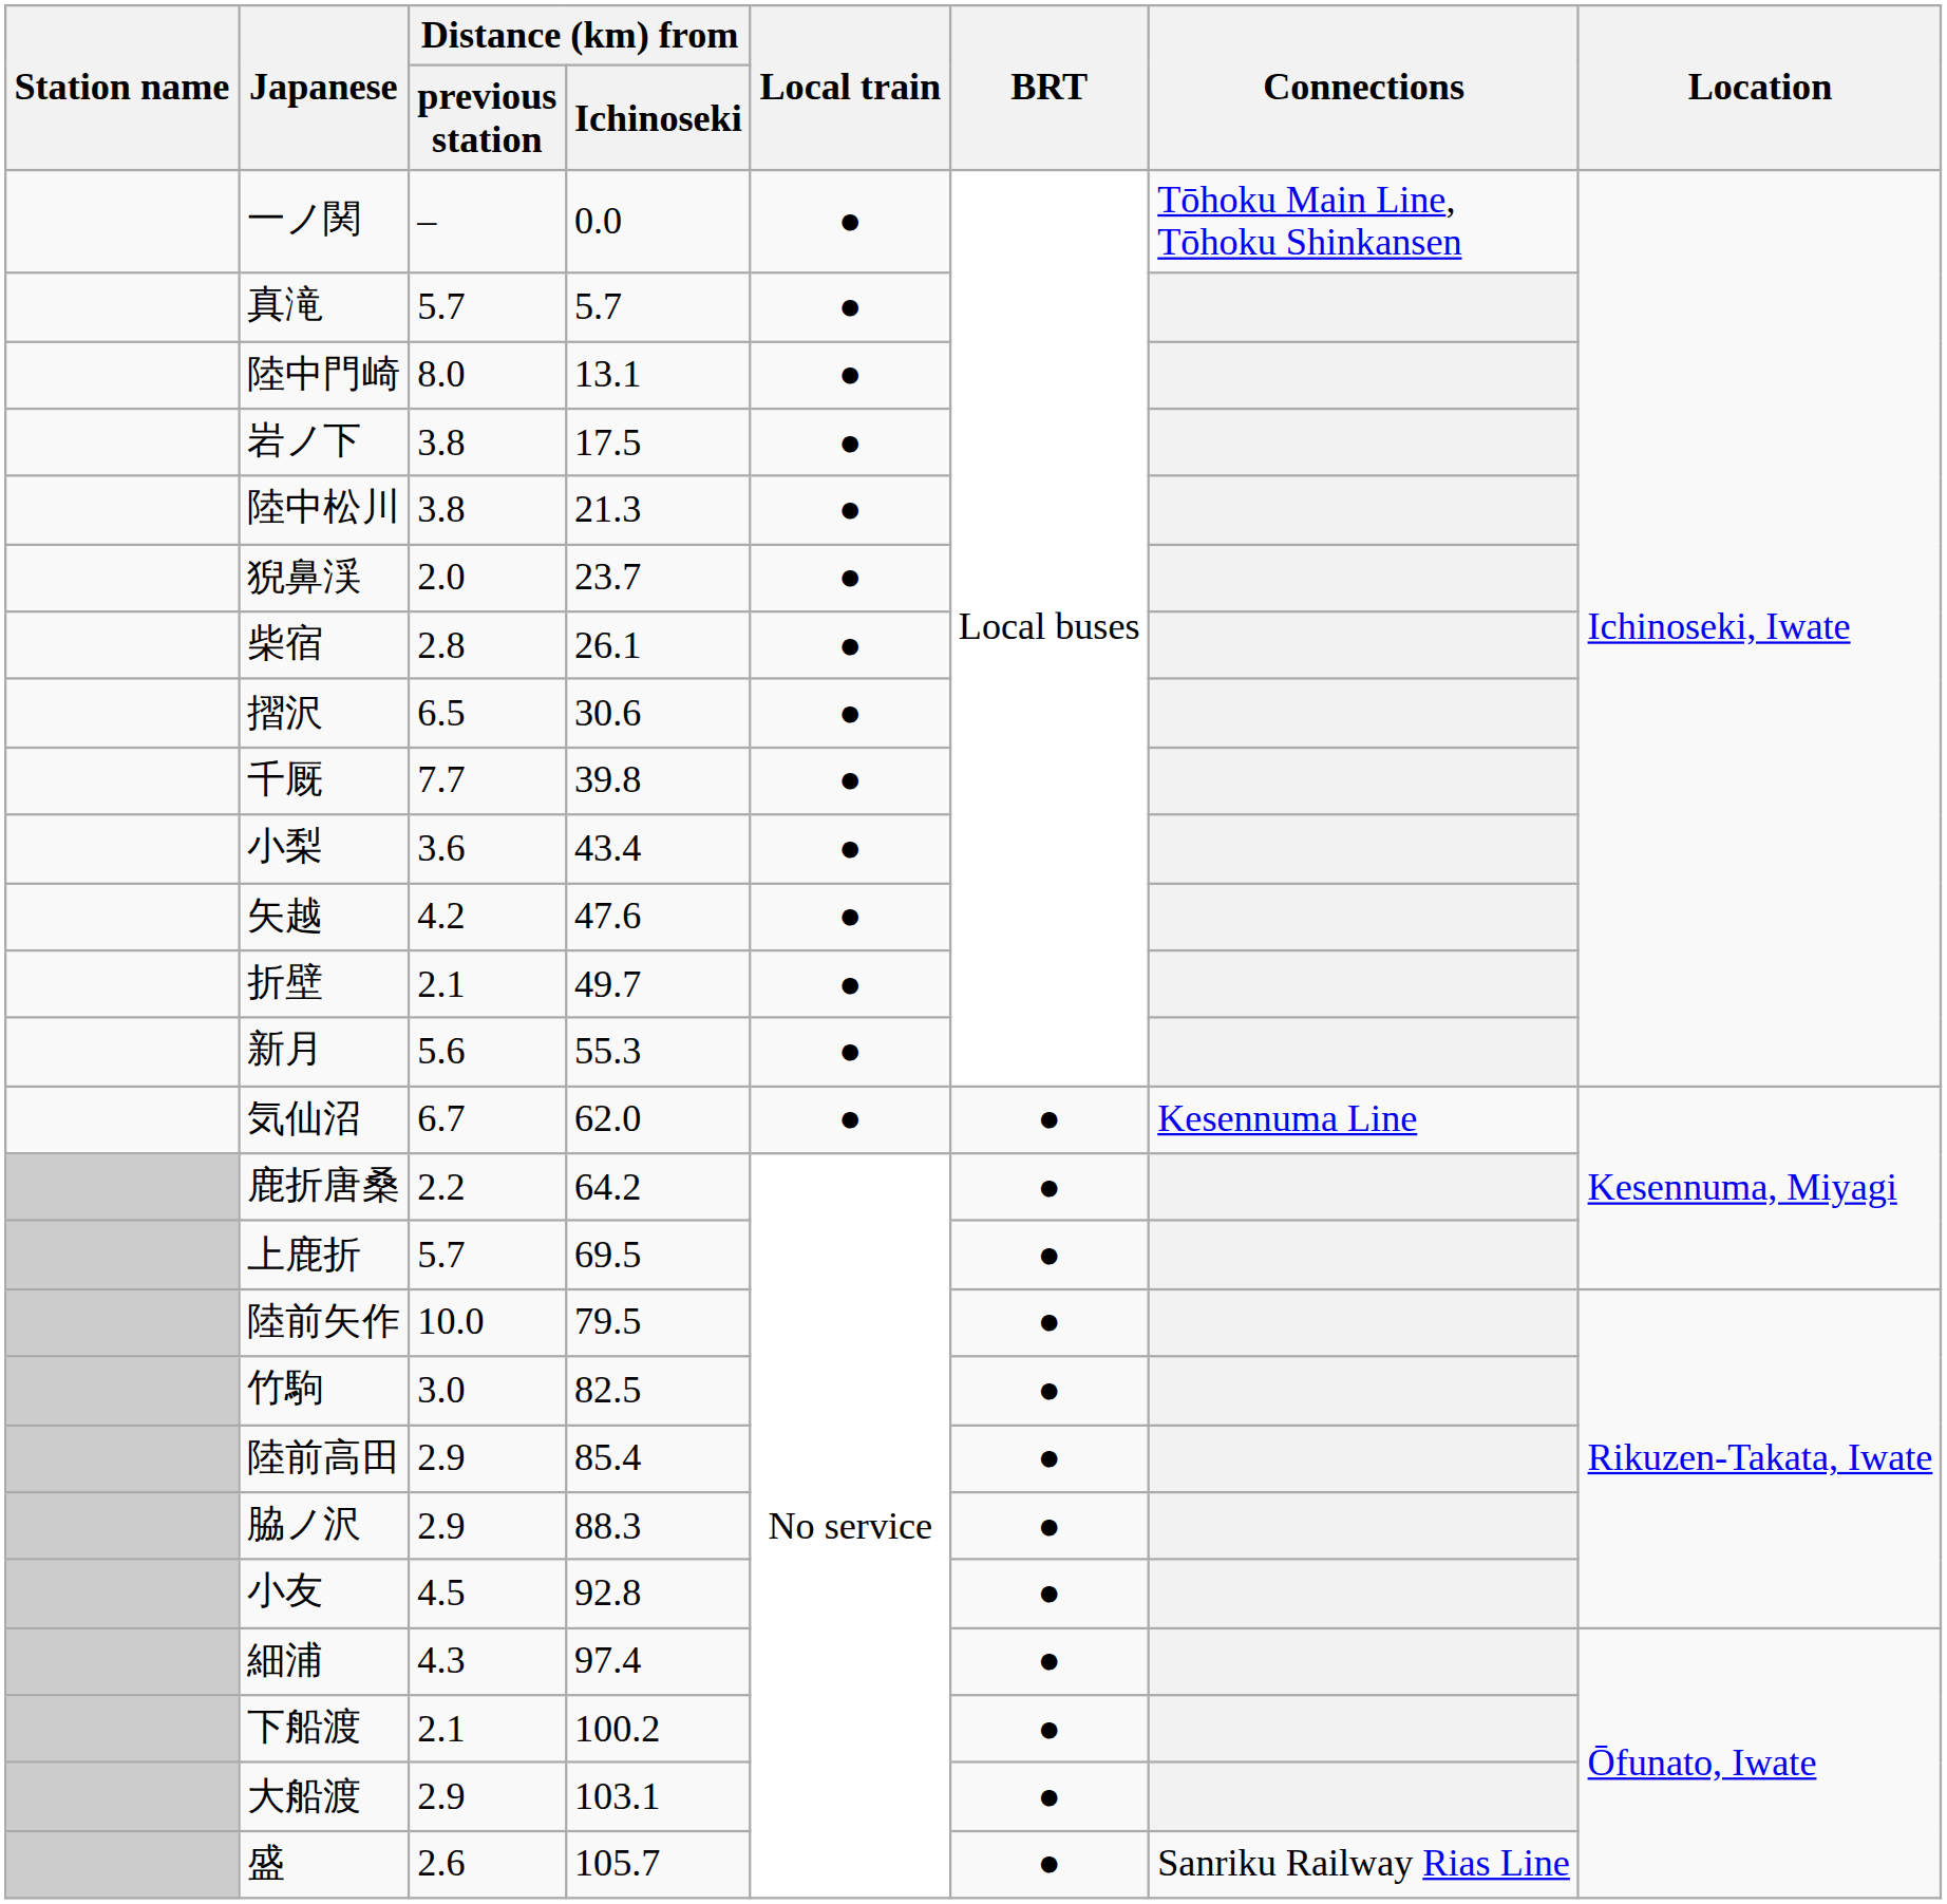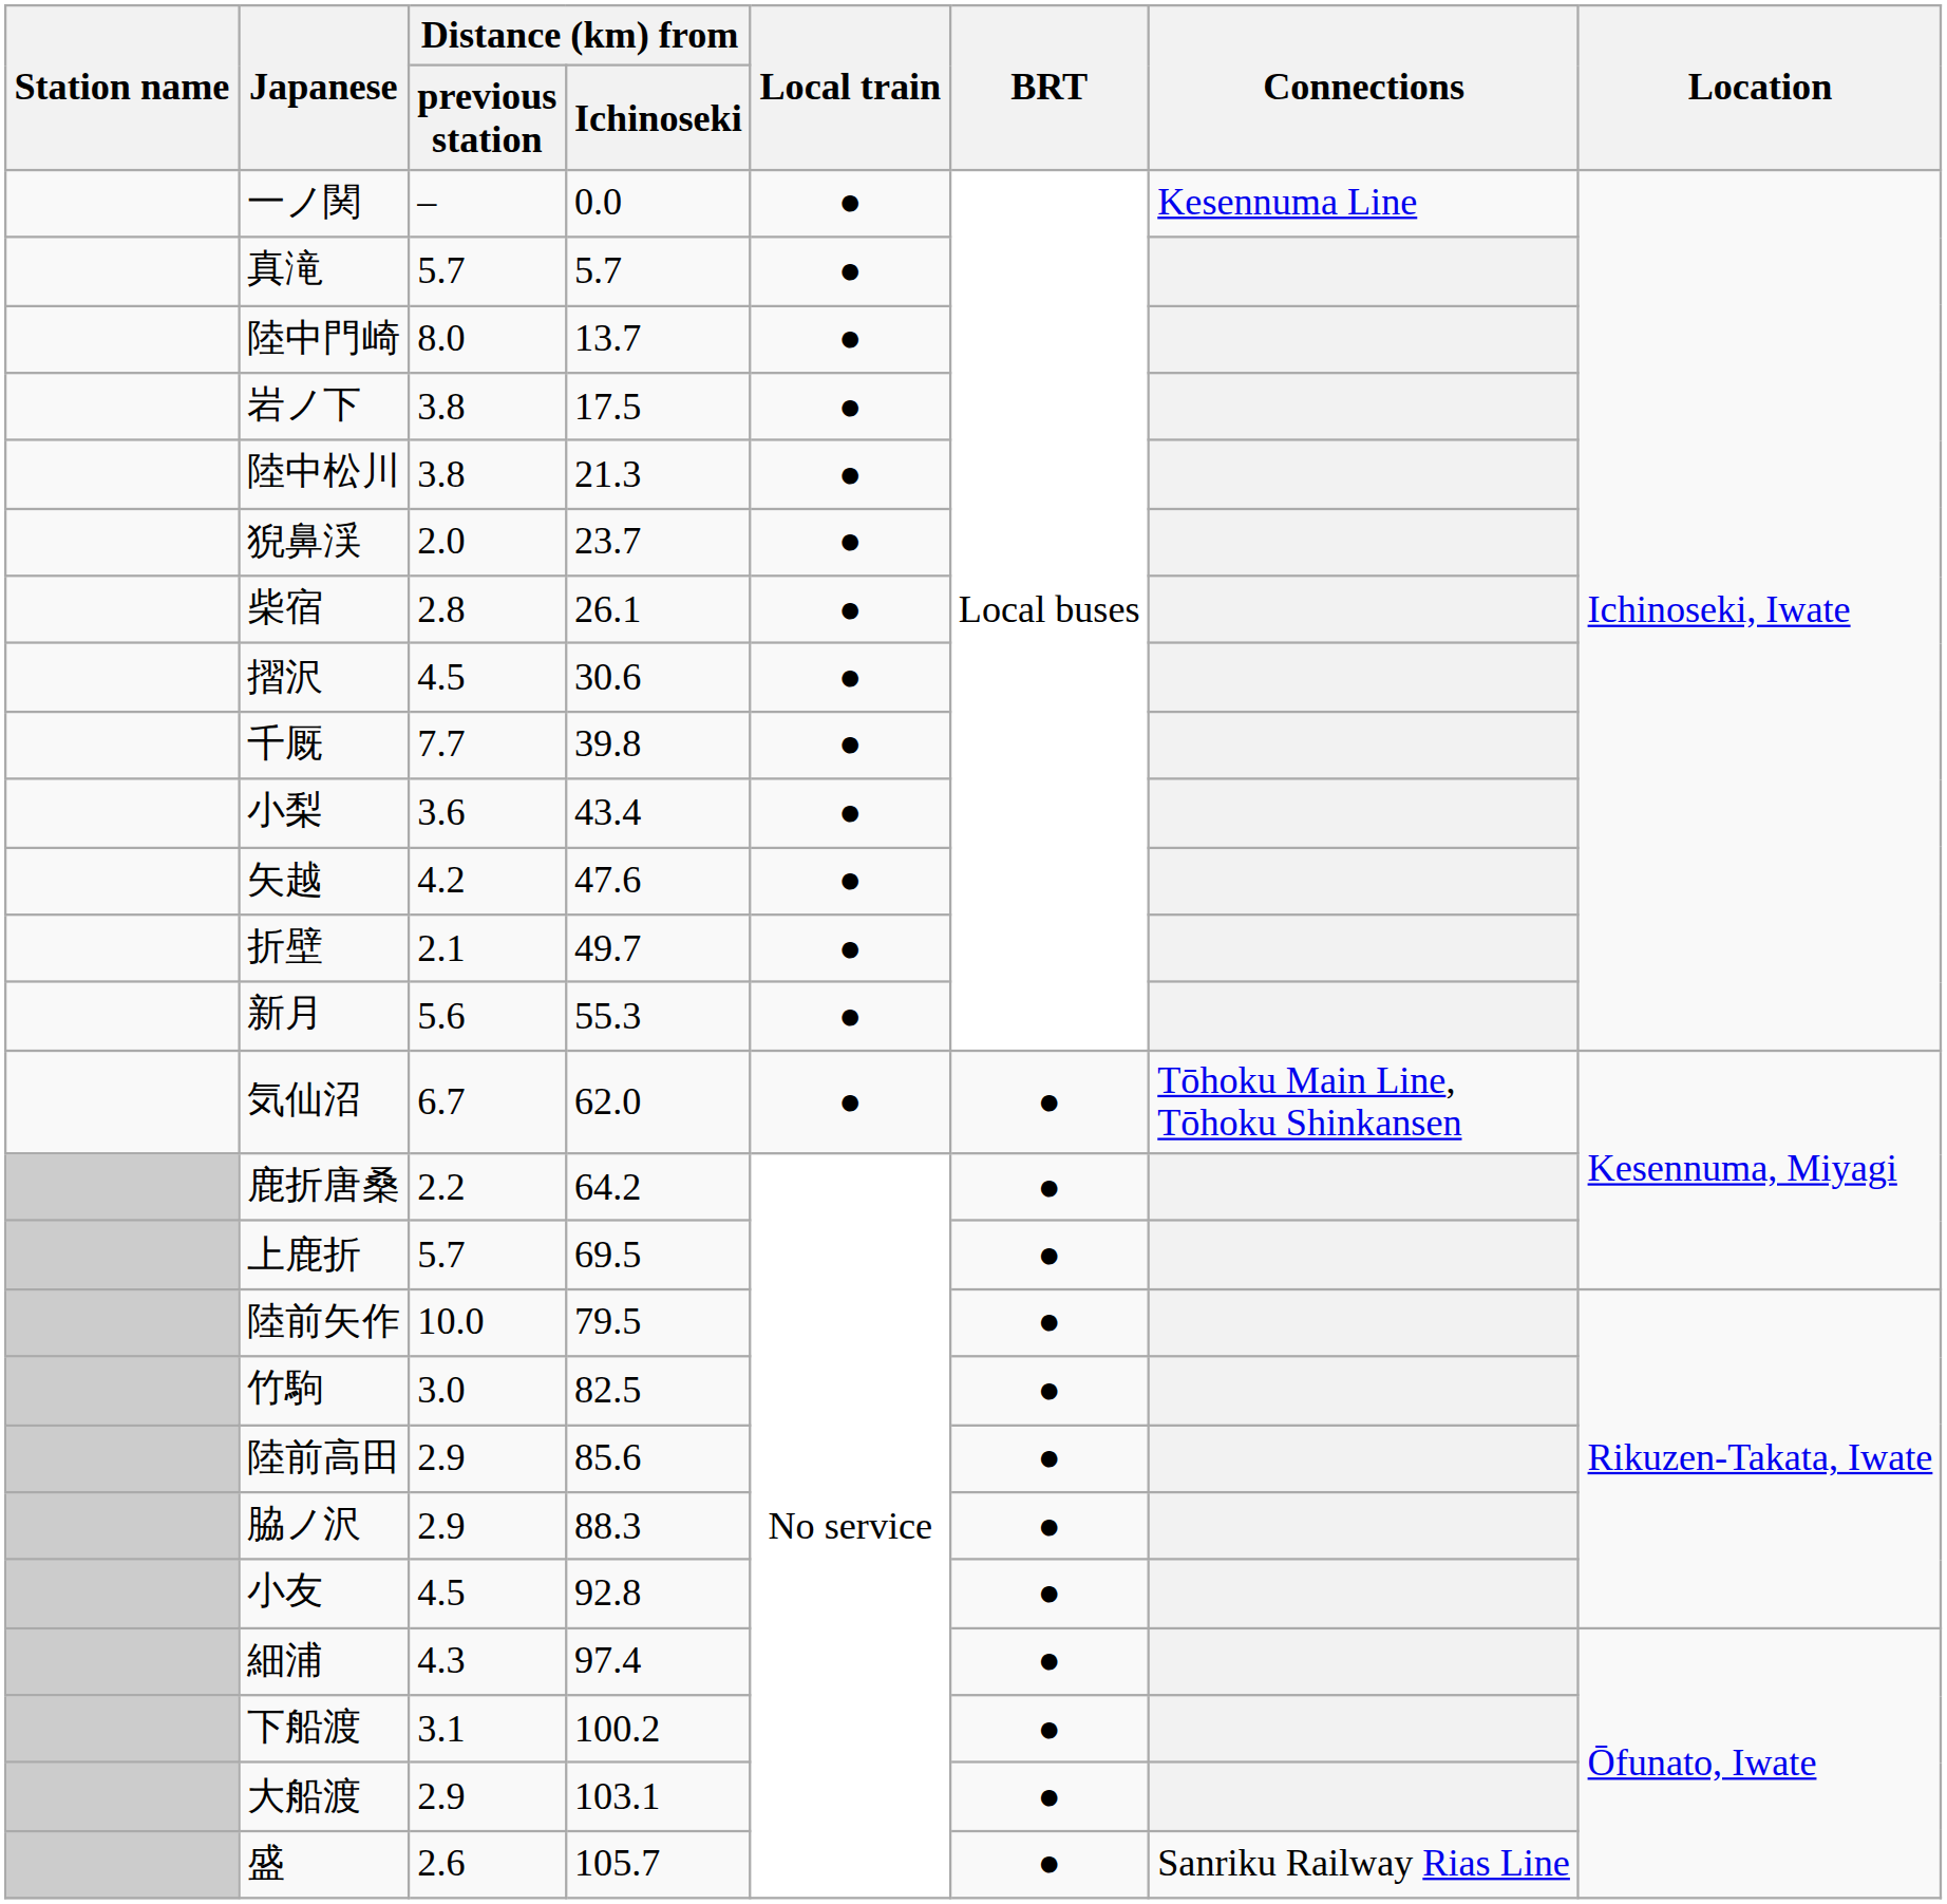 <table class=wikitable>
 <tr>
 <th rowspan=2>Station name</th>
 <th rowspan=2>Japanese</th>
 <th colspan=2>Distance (km) from</th>
 <th rowspan=2>Local train</th>
 <th rowspan=2>BRT</th>
 <th rowspan=2>Connections</th>
 <th rowspan=2>Location</th>
 </tr>
 <tr>
 <th>previous<br>station</th>
 <th>Ichinoseki</th>
 </tr>
 <tr>
 <td></td>
 <td>一ノ関</td>
 <td>–</td>
 <td>0.0</td>
 <td align="center" valign="middle">●</td>
 <td rowspan="13" bgcolor="white" align="center">Local buses</td>
-<td><a href='#'>Tōhoku Main Line</a>,<br><a href='#'>Tōhoku Shinkansen</a></td>
+<td><a href='#'>Kesennuma Line</a></td>
 <td rowspan="13"><a href='#'>Ichinoseki, Iwate</a></td>
 </tr>
 <tr>
 <td></td>
 <td>真滝</td>
 <td>5.7</td>
 <td>5.7</td>
 <td align="center" valign="middle">●</td>
 <th></th>
 </tr>
 <tr>
 <td></td>
 <td>陸中門崎</td>
 <td>8.0</td>
-<td>13.1</td>
+<td>13.7</td>
 <td align="center" valign="middle">●</td>
 <th></th>
 </tr>
 <tr>
 <td></td>
 <td>岩ノ下</td>
 <td>3.8</td>
 <td>17.5</td>
 <td align="center" valign="middle">●</td>
 <th></th>
 </tr>
 <tr>
 <td></td>
 <td>陸中松川</td>
 <td>3.8</td>
 <td>21.3</td>
 <td align="center" valign="middle">●</td>
 <th></th>
 </tr>
 <tr>
 <td></td>
 <td>猊鼻渓</td>
 <td>2.0</td>
 <td>23.7</td>
 <td align="center" valign="middle">●</td>
 <th></th>
 </tr>
 <tr>
 <td></td>
 <td>柴宿</td>
 <td>2.8</td>
 <td>26.1</td>
 <td align="center" valign="middle">●</td>
 <th></th>
 </tr>
 <tr>
 <td></td>
 <td>摺沢</td>
-<td>6.5</td>
+<td>4.5</td>
 <td>30.6</td>
 <td align="center" valign="middle">●</td>
 <th></th>
 </tr>
 <tr>
 <td></td>
 <td>千厩</td>
 <td>7.7</td>
 <td>39.8</td>
 <td align="center" valign="middle">●</td>
 <th></th>
 </tr>
 <tr>
 <td></td>
 <td>小梨</td>
 <td>3.6</td>
 <td>43.4</td>
 <td align="center" valign="middle">●</td>
 <th></th>
 </tr>
 <tr>
 <td></td>
 <td>矢越</td>
 <td>4.2</td>
 <td>47.6</td>
 <td align="center" valign="middle">●</td>
 <th></th>
 </tr>
 <tr>
 <td></td>
 <td>折壁</td>
 <td>2.1</td>
 <td>49.7</td>
 <td align="center" valign="middle">●</td>
 <th></th>
 </tr>
 <tr>
 <td></td>
 <td>新月</td>
 <td>5.6</td>
 <td>55.3</td>
 <td align="center" valign="middle">●</td>
 <th></th>
 </tr>
 <tr>
 <td></td>
 <td>気仙沼</td>
 <td>6.7</td>
 <td>62.0</td>
 <td align="center" valign="middle">●</td>
 <td align="center" valign="middle">●</td>
-<td><a href='#'>Kesennuma Line</a></td>
+<td><a href='#'>Tōhoku Main Line</a>,<br><a href='#'>Tōhoku Shinkansen</a></td>
 <td rowspan ="3"><a href='#'>Kesennuma, Miyagi</a></td>
 </tr>
 <tr>
 <td style="background-color:#CCC;"></td>
 <td>鹿折唐桑</td>
 <td>2.2</td>
 <td>64.2</td>
 <td align="center" rowspan="11" bgcolor="white">No service</td>
 <td align="center" valign="middle">●</td>
 <th></th>
 </tr>
 <tr>
 <td style="background-color:#CCC;"></td>
 <td>上鹿折</td>
 <td>5.7</td>
 <td>69.5</td>
 <td align="center" valign="middle">●</td>
 <th></th>
 </tr>
 <tr>
 <td style="background-color:#CCC;"></td>
 <td>陸前矢作</td>
 <td>10.0</td>
 <td>79.5</td>
 <td align="center" valign="middle">●</td>
 <th></th>
 <td rowspan="5"><a href='#'>Rikuzen-Takata, Iwate</a></td>
 </tr>
 <tr>
 <td style="background-color:#CCC;"></td>
 <td>竹駒</td>
 <td>3.0</td>
 <td>82.5</td>
 <td align="center" valign="middle">●</td>
 <th></th>
 </tr>
 <tr>
 <td style="background-color:#CCC;"></td>
 <td>陸前高田</td>
 <td>2.9</td>
-<td>85.4</td>
+<td>85.6</td>
 <td align="center" valign="middle">●</td>
 <th></th>
 </tr>
 <tr>
 <td style="background-color:#CCC;"></td>
 <td>脇ノ沢</td>
 <td>2.9</td>
 <td>88.3</td>
 <td align="center" valign="middle">●</td>
 <th></th>
 </tr>
 <tr>
 <td style="background-color:#CCC;"></td>
 <td>小友</td>
 <td>4.5</td>
 <td>92.8</td>
 <td align="center" valign="middle">●</td>
 <th></th>
 </tr>
 <tr>
 <td style="background-color:#CCC;"></td>
 <td>細浦</td>
 <td>4.3</td>
 <td>97.4</td>
 <td align="center" valign="middle">●</td>
 <th></th>
 <td rowspan="4"><a href='#'>Ōfunato, Iwate</a></td>
 </tr>
 <tr>
 <td style="background-color:#CCC;"></td>
 <td>下船渡</td>
-<td>2.1</td>
+<td>3.1</td>
 <td>100.2</td>
 <td align="center" valign="middle">●</td>
 <th></th>
 </tr>
 <tr>
 <td style="background-color:#CCC;"></td>
 <td>大船渡</td>
 <td>2.9</td>
 <td>103.1</td>
 <td align="center" valign="middle">●</td>
 <th></th>
 </tr>
 <tr>
 <td style="background-color:#CCC;"></td>
 <td>盛</td>
 <td>2.6</td>
 <td>105.7</td>
 <td align="center" valign="middle">●</td>
 <td>Sanriku Railway <a href='#'>Rias Line</a></td>
 </tr>
 </table>
